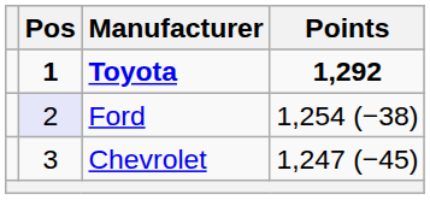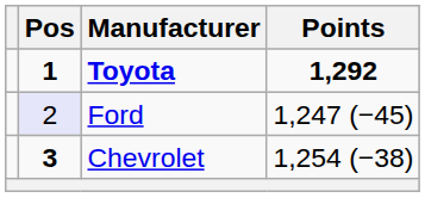 <table class="wikitable" style="font-size: 95%">
 <tr>
 <th></th>
 <th>Pos</th>
 <th>Manufacturer</th>
 <th>Points</th>
 </tr>
 <tr>
 <td align="left"></td>
 <td style="text-align:center;"><strong>1</strong></td>
 <td><strong><a href='#'>Toyota</a></strong></td>
 <td style="text-align:center;"><strong>1,292</strong></td>
 </tr>
 <tr>
 <td align="left"></td>
 <td style="background: lavender; text-align:center;">2</td>
 <td><a href='#'>Ford</a></td>
-<td style="text-align:center;">1,254 (−38)</td>
+<td style="text-align:center;">1,247 (−45)</td>
 </tr>
 <tr>
 <td align="left"></td>
-<td style="text-align:center;">3</td>
+<td style="text-align:center;"><strong>3</strong></td>
 <td><a href='#'>Chevrolet</a></td>
-<td style="text-align:center;">1,247 (−45)</td>
+<td style="text-align:center;">1,254 (−38)</td>
 </tr>
 <tr class="sortbottom">
 <th colspan="9"></th>
 </tr>
 </table>
